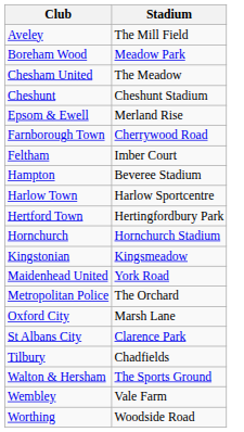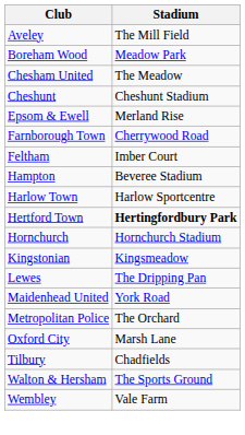 <table class="wikitable sortable">
 <tr>
 <th>Club</th>
 <th>Stadium</th>
 </tr>
 <tr>
 <td><a href='#'>Aveley</a></td>
 <td>The Mill Field</td>
 </tr>
 <tr>
 <td><a href='#'>Boreham Wood</a></td>
 <td><a href='#'>Meadow Park</a></td>
 </tr>
 <tr>
 <td><a href='#'>Chesham United</a></td>
 <td>The Meadow</td>
 </tr>
 <tr>
 <td><a href='#'>Cheshunt</a></td>
 <td>Cheshunt Stadium</td>
 </tr>
 <tr>
 <td><a href='#'>Epsom & Ewell</a></td>
 <td>Merland Rise</td>
 </tr>
 <tr>
 <td><a href='#'>Farnborough Town</a></td>
 <td><a href='#'>Cherrywood Road</a></td>
 </tr>
 <tr>
 <td><a href='#'>Feltham</a></td>
 <td>Imber Court</td>
 </tr>
 <tr>
 <td><a href='#'>Hampton</a></td>
 <td>Beveree Stadium</td>
 </tr>
 <tr>
 <td><a href='#'>Harlow Town</a></td>
 <td>Harlow Sportcentre</td>
 </tr>
 <tr>
 <td><a href='#'>Hertford Town</a></td>
-<td>Hertingfordbury Park</td>
+<td><strong>Hertingfordbury Park</strong></td>
 </tr>
 <tr>
 <td><a href='#'>Hornchurch</a></td>
 <td><a href='#'>Hornchurch Stadium</a></td>
 </tr>
 <tr>
 <td><a href='#'>Kingstonian</a></td>
 <td><a href='#'>Kingsmeadow</a></td>
+</tr>
+<tr>
+<td><a href='#'>Lewes</a></td>
+<td><a href='#'>The Dripping Pan</a></td>
 </tr>
 <tr>
 <td><a href='#'>Maidenhead United</a></td>
 <td><a href='#'>York Road</a></td>
 </tr>
 <tr>
 <td><a href='#'>Metropolitan Police</a></td>
 <td>The Orchard</td>
 </tr>
 <tr>
 <td><a href='#'>Oxford City</a></td>
 <td>Marsh Lane</td>
 </tr>
 <tr>
-<td><a href='#'>St Albans City</a></td>
-<td><a href='#'>Clarence Park</a></td>
-</tr>
-<tr>
 <td><a href='#'>Tilbury</a></td>
 <td>Chadfields</td>
 </tr>
 <tr>
 <td><a href='#'>Walton & Hersham</a></td>
 <td><a href='#'>The Sports Ground</a></td>
 </tr>
 <tr>
 <td><a href='#'>Wembley</a></td>
 <td>Vale Farm</td>
 </tr>
-<tr>
-<td><a href='#'>Worthing</a></td>
-<td>Woodside Road</td>
-</tr>
 </table>
